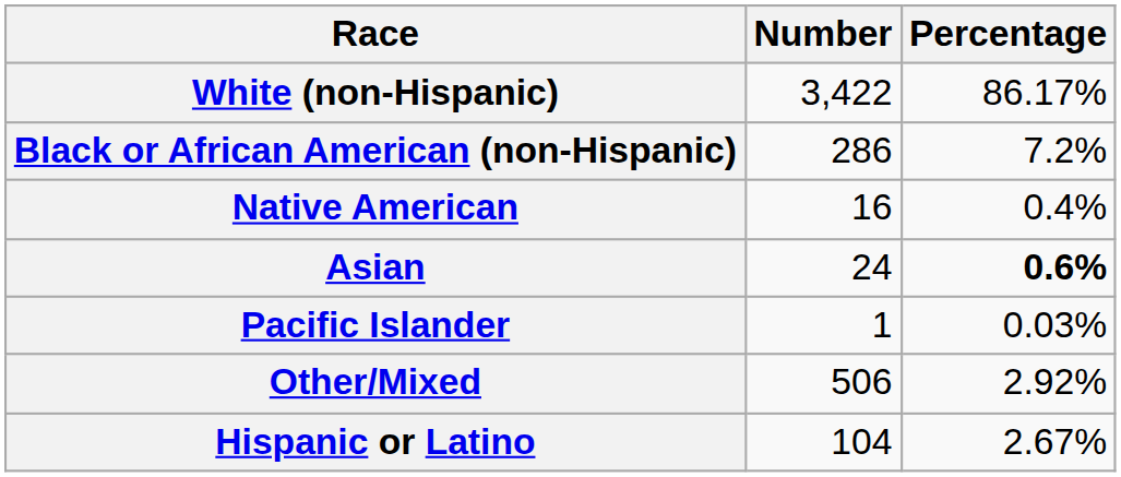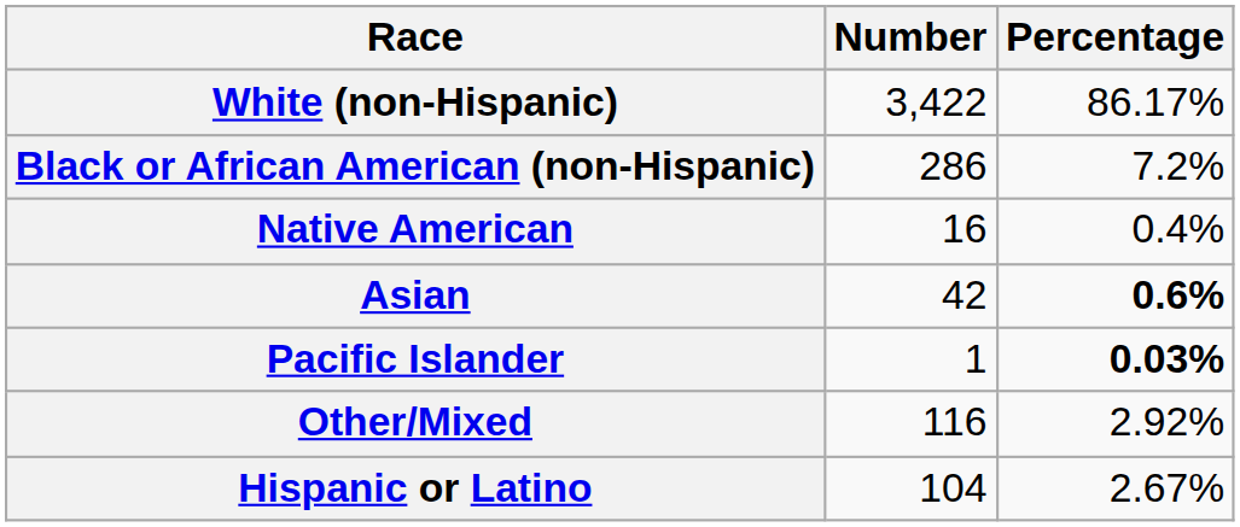 <table class="wikitable" style="text-align:right">
 <tr>
 <th scope="col">Race</th>
 <th scope="col">Number</th>
 <th scope="col">Percentage</th>
 </tr>
 <tr>
 <th scope="row"><a href='#'>White</a> (non-Hispanic)</th>
 <td>3,422</td>
 <td>86.17%</td>
 </tr>
 <tr>
 <th scope="row"><a href='#'>Black or African American</a> (non-Hispanic)</th>
 <td>286</td>
 <td>7.2%</td>
 </tr>
 <tr>
 <th scope="row"><a href='#'>Native American</a></th>
 <td>16</td>
 <td>0.4%</td>
 </tr>
 <tr>
 <th scope="row"><a href='#'>Asian</a></th>
-<td>24</td>
+<td>42</td>
 <td><strong>0.6%</strong></td>
 </tr>
 <tr>
 <th scope="row"><a href='#'>Pacific Islander</a></th>
 <td>1</td>
-<td>0.03%</td>
+<td><strong>0.03%</strong></td>
 </tr>
 <tr>
 <th scope="row"><a href='#'>Other/Mixed</a></th>
-<td>506</td>
+<td>116</td>
 <td>2.92%</td>
 </tr>
 <tr>
 <th scope="row"><a href='#'>Hispanic</a> or <a href='#'>Latino</a></th>
 <td>104</td>
 <td>2.67%</td>
 </tr>
 </table>
